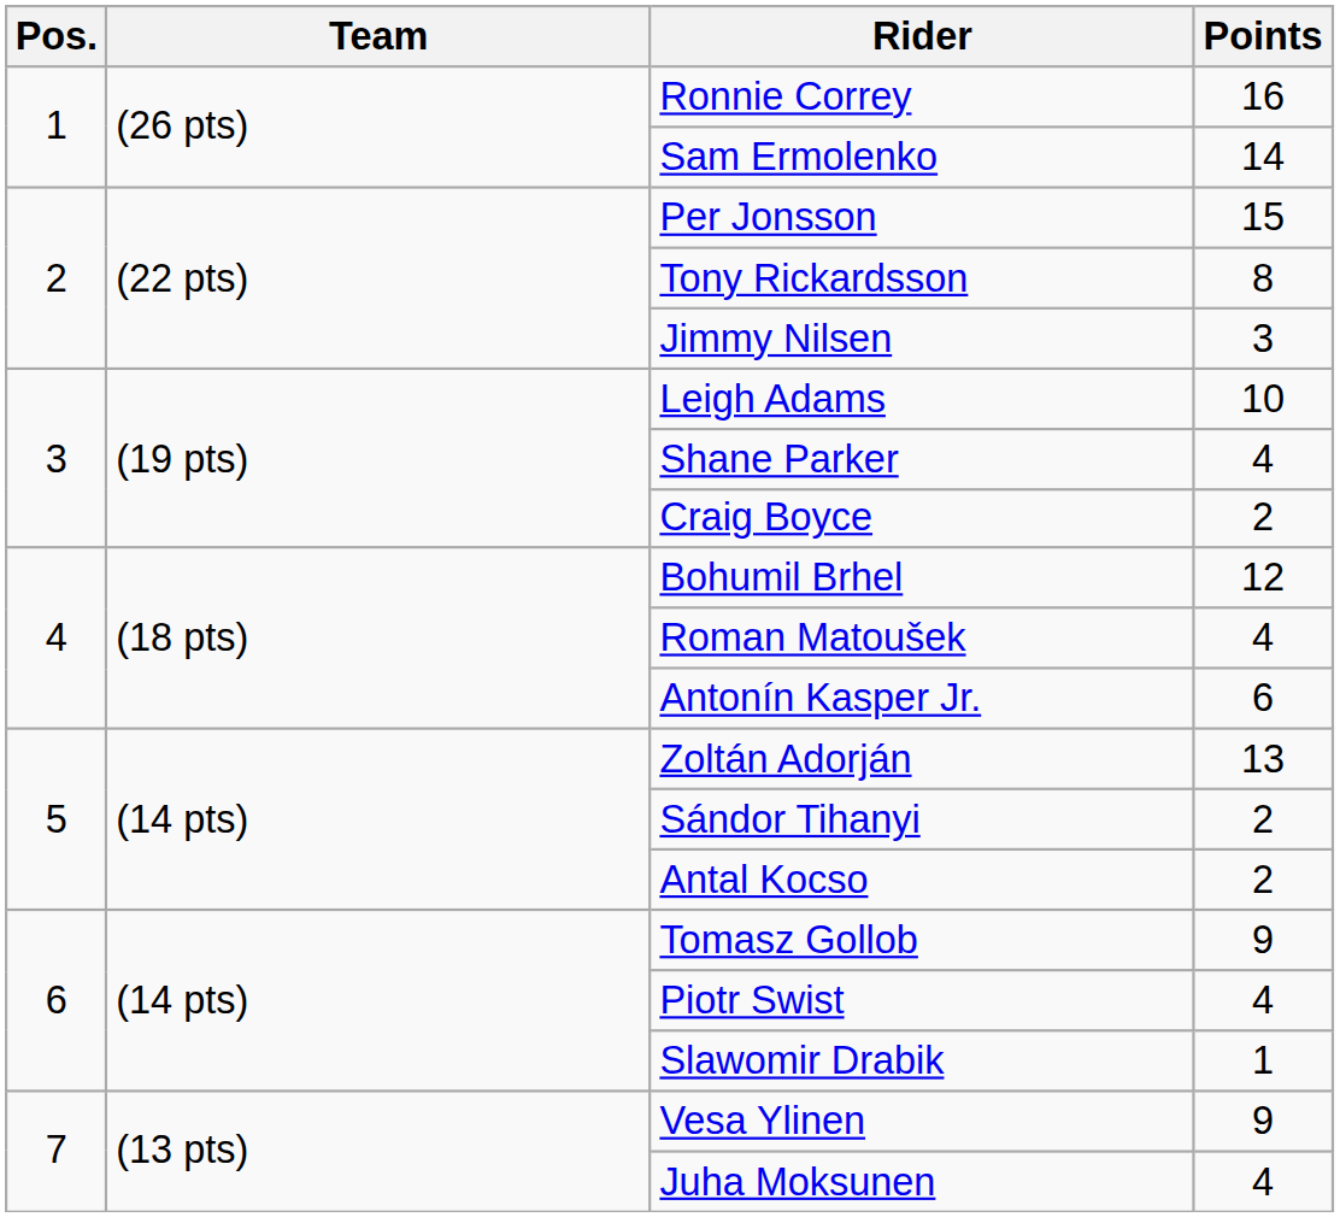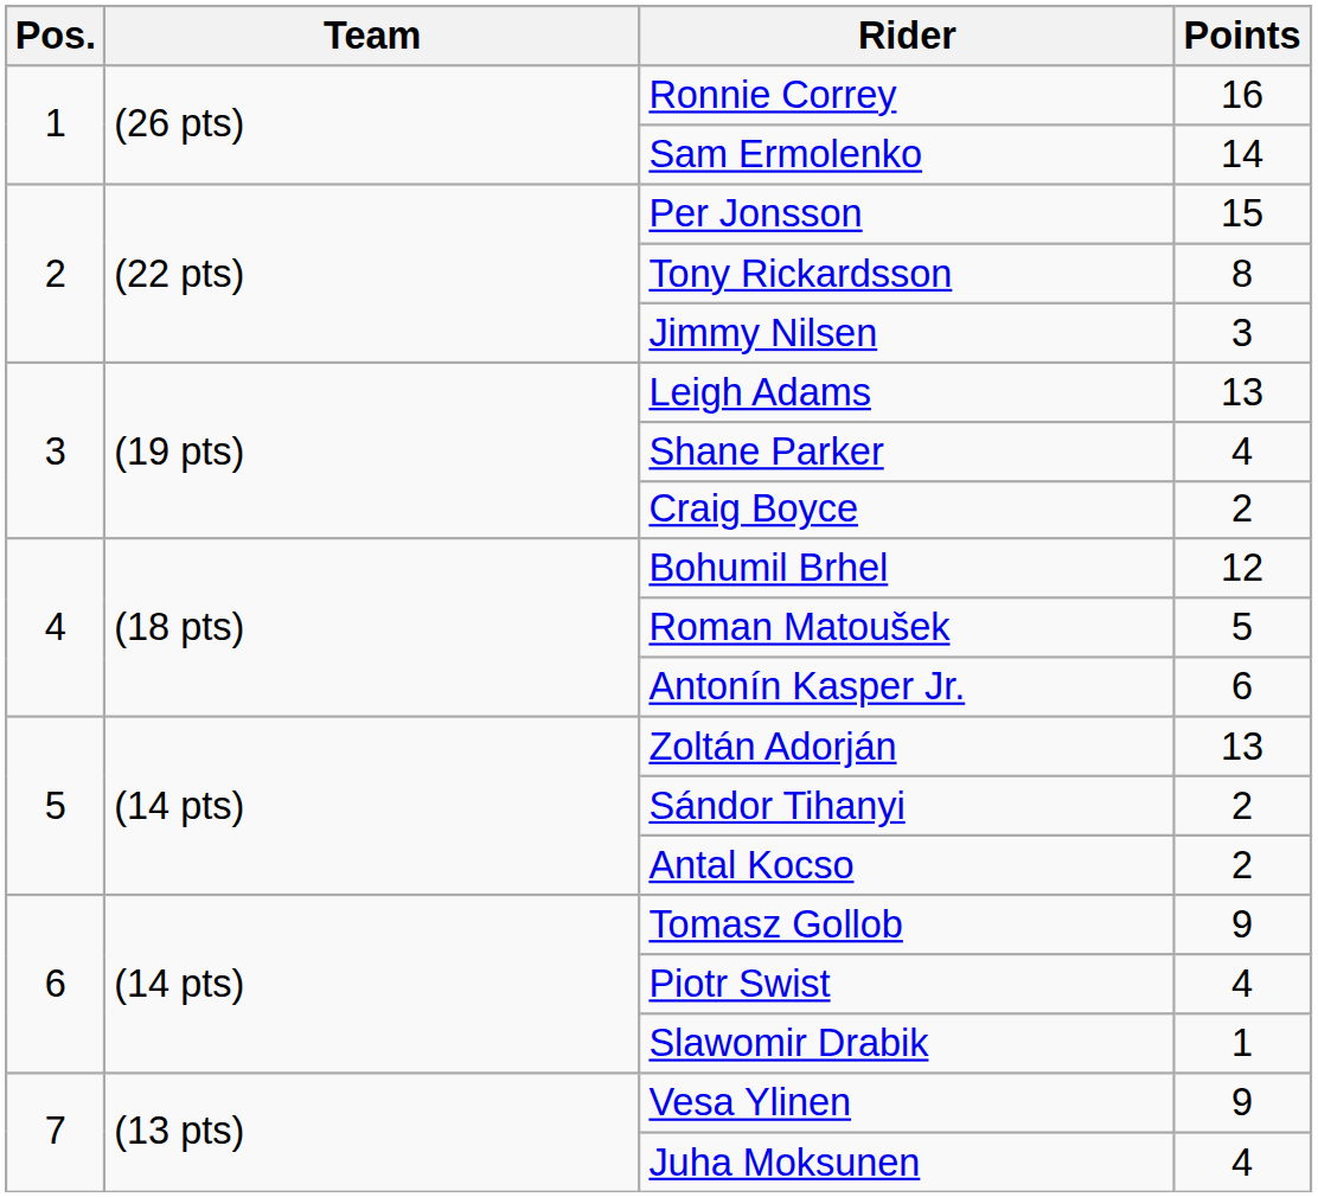 <table class=wikitable style="font-size:93%;">
 <tr>
 <th width=25px>Pos.</th>
 <th width=200px>Team</th>
 <th width=200px>Rider</th>
 <th width=40px>Points</th>
 </tr>
 <tr align=center>
 <td rowspan=2>1</td>
 <td rowspan=2 align=left> (26 pts)</td>
 <td align=left><a href='#'>Ronnie Correy</a></td>
 <td>16</td>
 </tr>
 <tr align=center>
 <td align=left><a href='#'>Sam Ermolenko</a></td>
 <td>14</td>
 </tr>
 <tr align=center>
 <td rowspan=3>2</td>
 <td rowspan=3 align=left> (22 pts)</td>
 <td align=left><a href='#'>Per Jonsson</a></td>
 <td>15</td>
 </tr>
 <tr align=center>
 <td align=left><a href='#'>Tony Rickardsson</a></td>
 <td>8</td>
 </tr>
 <tr align=center>
 <td align=left><a href='#'>Jimmy Nilsen</a></td>
 <td>3</td>
 </tr>
 <tr align=center>
 <td rowspan=3>3</td>
 <td rowspan=3 align=left> (19 pts)</td>
 <td align=left><a href='#'>Leigh Adams</a></td>
-<td>10</td>
+<td>13</td>
 </tr>
 <tr align=center>
 <td align=left><a href='#'>Shane Parker</a></td>
 <td>4</td>
 </tr>
 <tr align=center>
 <td align=left><a href='#'>Craig Boyce</a></td>
 <td>2</td>
 </tr>
 <tr align=center>
 <td rowspan=3>4</td>
 <td rowspan=3 align=left> (18 pts)</td>
 <td align=left><a href='#'>Bohumil Brhel</a></td>
 <td>12</td>
 </tr>
 <tr align=center>
 <td align=left><a href='#'>Roman Matoušek</a></td>
-<td>4</td>
+<td>5</td>
 </tr>
 <tr align=center>
 <td align=left><a href='#'>Antonín Kasper Jr.</a></td>
 <td>6</td>
 </tr>
 <tr align=center>
 <td rowspan=3>5</td>
 <td rowspan=3 align=left> (14 pts)</td>
 <td align=left><a href='#'>Zoltán Adorján</a></td>
 <td>13</td>
 </tr>
 <tr align=center>
 <td align=left><a href='#'>Sándor Tihanyi</a></td>
 <td>2</td>
 </tr>
 <tr align=center>
 <td align=left><a href='#'>Antal Kocso</a></td>
 <td>2</td>
 </tr>
 <tr align=center>
 <td rowspan=3>6</td>
 <td rowspan=3 align=left> (14 pts)</td>
 <td align=left><a href='#'>Tomasz Gollob</a></td>
 <td>9</td>
 </tr>
 <tr align=center>
 <td align=left><a href='#'>Piotr Swist</a></td>
 <td>4</td>
 </tr>
 <tr align=center>
 <td align=left><a href='#'>Slawomir Drabik</a></td>
 <td>1</td>
 </tr>
 <tr align=center>
 <td rowspan=2>7</td>
 <td rowspan=2 align=left> (13 pts)</td>
 <td align=left><a href='#'>Vesa Ylinen</a></td>
 <td>9</td>
 </tr>
 <tr align=center>
 <td align=left><a href='#'>Juha Moksunen</a></td>
 <td>4</td>
 </tr>
 </table>
